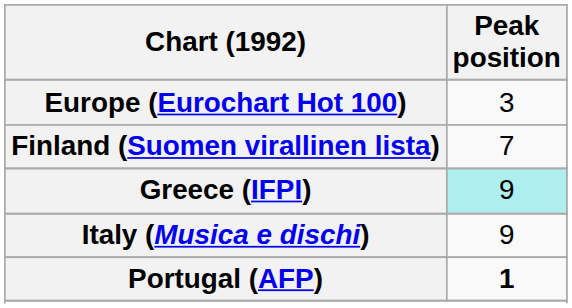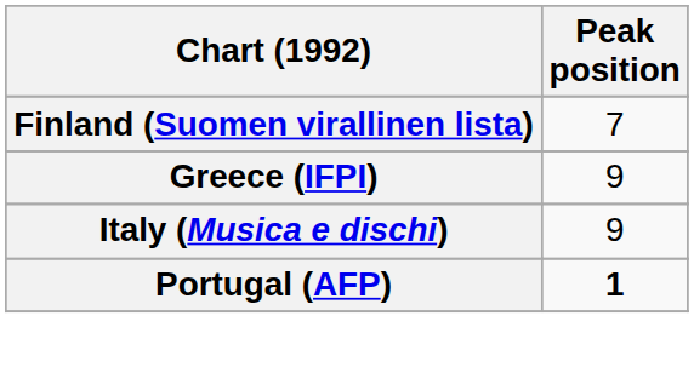 <table class="wikitable sortable plainrowheaders" style="text-align:center">
 <tr>
 <th scope="col">Chart (1992)</th>
 <th scope="col">Peak<br>position</th>
 </tr>
 <tr>
 </tr>
 <tr>
 </tr>
 <tr>
 </tr>
 <tr>
-<th scope="row">Europe (<a href='#'>Eurochart Hot 100</a>)</th>
-<td>3</td>
-</tr>
-<tr>
 <th scope="row">Finland (<a href='#'>Suomen virallinen lista</a>)</th>
 <td>7</td>
 </tr>
 <tr>
 </tr>
 <tr>
 </tr>
 <tr>
 <th scope="row">Greece (<a href='#'>IFPI</a>)</th>
-<td style="background: paleturquoise;">9</td>
+<td>9</td>
 </tr>
 <tr>
 </tr>
 <tr>
 <th scope="row">Italy (<em><a href='#'>Musica e dischi</a></em>)</th>
 <td>9</td>
 </tr>
 <tr>
 </tr>
 <tr>
 </tr>
 <tr>
 </tr>
 <tr>
 </tr>
 <tr>
 <th scope="row">Portugal (<a href='#'>AFP</a>)</th>
 <td><strong>1</strong></td>
 </tr>
 <tr>
 </tr>
 <tr>
 </tr>
 <tr>
 </tr>
 </table>
